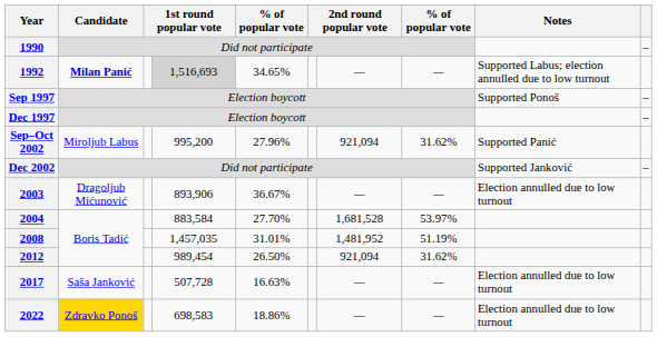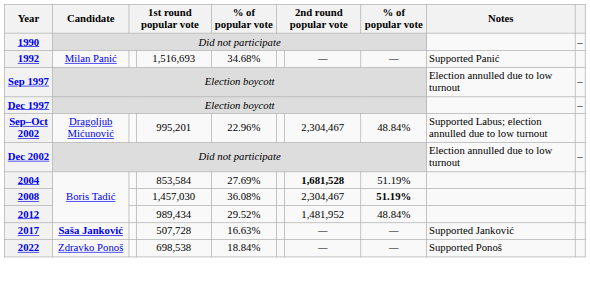 <table class="wikitable" style="text-align:center">
 <tr>
 <th>Year</th>
 <th>Candidate</th>
 <th colspan="2">1st round popular vote</th>
 <th>% of popular vote</th>
 <th colspan="2">2nd round popular vote</th>
 <th>% of popular vote</th>
 <th>Notes</th>
 <th></th>
 </tr>
 <tr>
 <th><a href='#'>1990</a></th>
 <td colspan="7" style="background:#ddd"><em>Did not participate</em></td>
 <td></td>
 <td>–</td>
 </tr>
 <tr>
 <th><a href='#'>1992</a></th>
-<td><strong><a href='#'>Milan Panić</a></strong></td>
+<td><a href='#'>Milan Panić</a></td>
 <td></td>
-<td style="background: lightgrey;">1,516,693</td>
-<td>34.65%</td>
+<td>1,516,693</td>
+<td>34.68%</td>
 <td></td>
 <td><em>—</em></td>
 <td><em>—</em></td>
-<td style="text-align: left">Supported Labus; election annulled due to low turnout</td>
+<td style="text-align: left">Supported Panić</td>
 <td></td>
 </tr>
 <tr>
 <th><a href='#'>Sep 1997</a></th>
 <td colspan="7" style="background:#ddd"><em>Election boycott</em></td>
-<td style="text-align: left">Supported Ponoš</td>
+<td style="text-align: left">Election annulled due to low turnout</td>
 <td>–</td>
 </tr>
 <tr>
 <th><a href='#'>Dec 1997</a></th>
 <td colspan="7" style="background:#ddd"><em>Election boycott</em></td>
 <td></td>
 <td>–</td>
 </tr>
 <tr>
 <th><a href='#'>Sep–Oct 2002</a></th>
-<td><a href='#'>Miroljub Labus</a></td>
+<td><a href='#'>Dragoljub Mićunović</a></td>
 <td></td>
-<td>995,200</td>
-<td>27.96%</td>
+<td>995,201</td>
+<td>22.96%</td>
 <td></td>
-<td>921,094</td>
-<td>31.62%</td>
-<td style="text-align: left">Supported Panić</td>
+<td>2,304,467</td>
+<td>48.84%</td>
+<td style="text-align: left">Supported Labus; election annulled due to low turnout</td>
 <td></td>
 </tr>
 <tr>
 <th><a href='#'>Dec 2002</a></th>
 <td colspan="7" style="background:#ddd"><em>Did not participate</em></td>
-<td style="text-align: left">Supported Janković</td>
+<td style="text-align: left">Election annulled due to low turnout</td>
 <td>–</td>
-</tr>
-<tr>
-<th><a href='#'>2003</a></th>
-<td><a href='#'>Dragoljub Mićunović</a></td>
-<td></td>
-<td>893,906</td>
-<td>36.67%</td>
-<td></td>
-<td><em>—</em></td>
-<td><em>—</em></td>
-<td style="text-align: left">Election annulled due to low turnout</td>
-<td></td>
 </tr>
 <tr>
 <th><a href='#'>2004</a></th>
 <td rowspan="3"><a href='#'>Boris Tadić</a></td>
 <td></td>
-<td>883,584</td>
-<td>27.70%</td>
+<td>853,584</td>
+<td>27.69%</td>
 <td></td>
-<td>1,681,528</td>
-<td>53.97%</td>
+<td><strong>1,681,528</strong></td>
+<td>51.19%</td>
 <td></td>
 <td></td>
 </tr>
 <tr>
 <th><a href='#'>2008</a></th>
 <td></td>
-<td>1,457,035</td>
-<td>31.01%</td>
+<td>1,457,030</td>
+<td>36.08%</td>
 <td></td>
-<td>1,481,952</td>
-<td>51.19%</td>
+<td>2,304,467</td>
+<td><strong>51.19%</strong></td>
 <td></td>
 <td></td>
 </tr>
 <tr>
 <th><a href='#'>2012</a></th>
 <td></td>
-<td>989,454</td>
-<td>26.50%</td>
+<td>989,434</td>
+<td>29.52%</td>
 <td></td>
-<td>921,094</td>
-<td>31.62%</td>
+<td>1,481,952</td>
+<td>48.84%</td>
 <td></td>
 <td></td>
 </tr>
 <tr>
 <th><a href='#'>2017</a></th>
-<td><a href='#'>Saša Janković</a></td>
+<td><strong><a href='#'>Saša Janković</a></strong></td>
 <td></td>
 <td>507,728</td>
 <td>16.63%</td>
 <td></td>
 <td><em>—</em></td>
 <td><em>—</em></td>
-<td style="text-align: left">Election annulled due to low turnout</td>
+<td style="text-align: left">Supported Janković</td>
 <td></td>
 </tr>
 <tr>
 <th><a href='#'>2022</a></th>
-<td style="background: gold;"><a href='#'>Zdravko Ponoš</a></td>
+<td><a href='#'>Zdravko Ponoš</a></td>
 <td></td>
-<td>698,583</td>
-<td>18.86%</td>
+<td>698,538</td>
+<td>18.84%</td>
 <td></td>
 <td><em>—</em></td>
 <td><em>—</em></td>
-<td style="text-align: left">Election annulled due to low turnout</td>
+<td style="text-align: left">Supported Ponoš</td>
 <td></td>
 </tr>
 </table>
